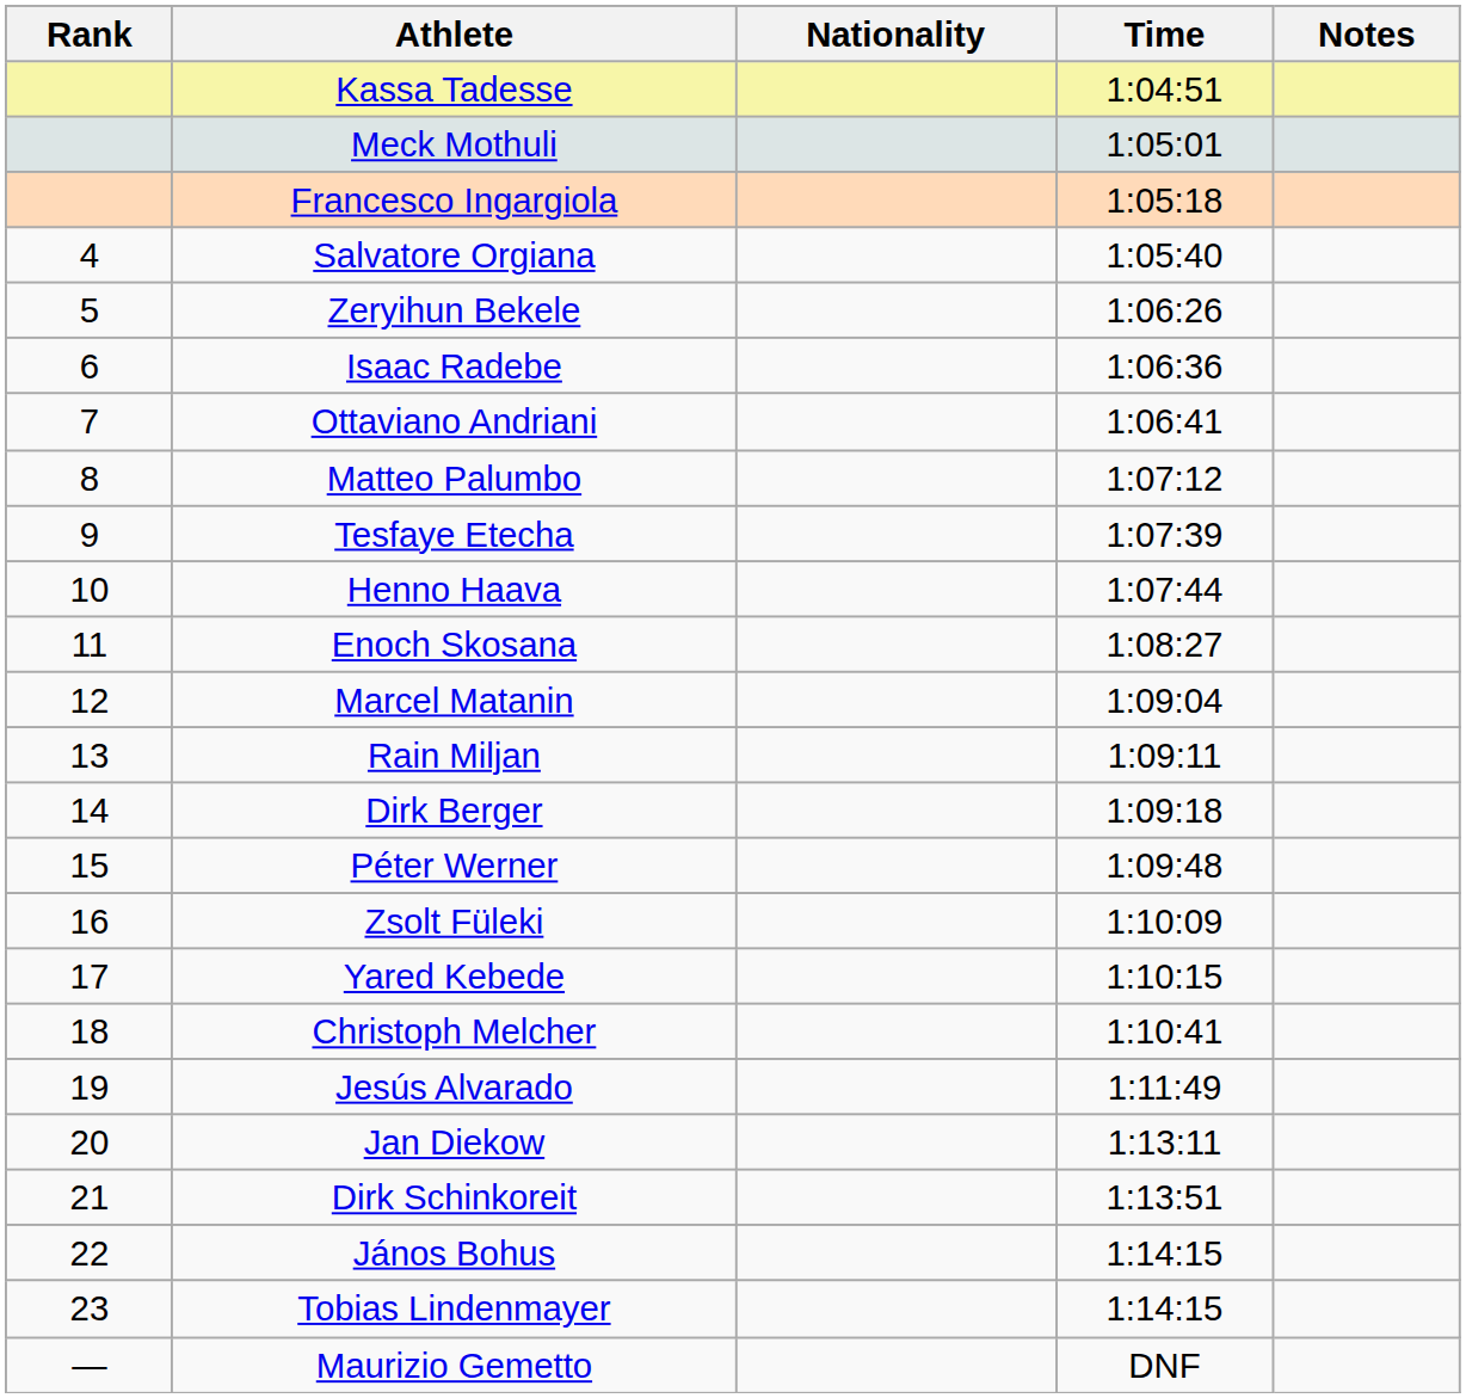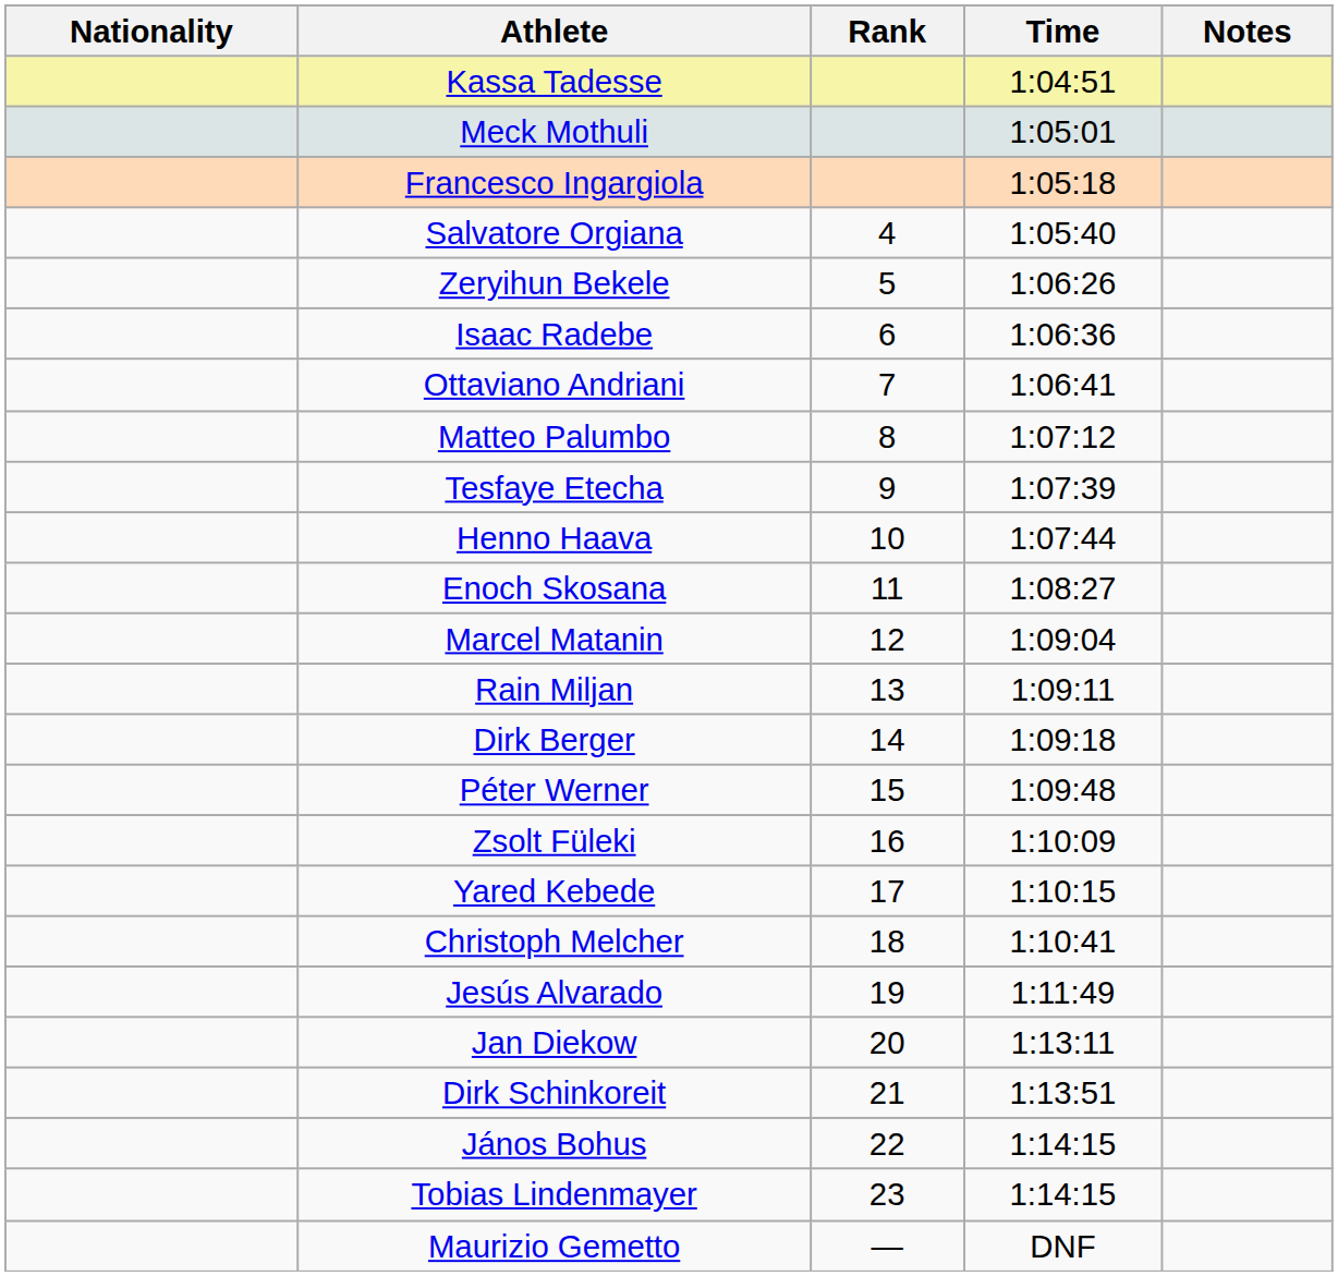 <table class="wikitable sortable" style=" text-align:center; font-size:95%;" width="50%">
 <tr>
+<th>Nationality</th>
+<th>Athlete</th>
 <th>Rank</th>
-<th>Athlete</th>
-<th>Nationality</th>
 <th>Time</th>
 <th>Notes</th>
 </tr>
 <tr bgcolor="#F7F6A8">
+<td></td>
+<td><a href='#'>Kassa Tadesse</a></td>
 <td align=center></td>
-<td><a href='#'>Kassa Tadesse</a></td>
-<td></td>
 <td>1:04:51</td>
 <td></td>
 </tr>
 <tr bgcolor="#DCE5E5">
+<td></td>
+<td><a href='#'>Meck Mothuli</a></td>
 <td align=center></td>
-<td><a href='#'>Meck Mothuli</a></td>
-<td></td>
 <td>1:05:01</td>
 <td></td>
 </tr>
 <tr bgcolor="#FFDAB9">
+<td></td>
+<td><a href='#'>Francesco Ingargiola</a></td>
 <td align=center></td>
-<td><a href='#'>Francesco Ingargiola</a></td>
-<td></td>
 <td>1:05:18</td>
 <td></td>
 </tr>
 <tr>
+<td></td>
+<td><a href='#'>Salvatore Orgiana</a></td>
 <td align=center>4</td>
-<td><a href='#'>Salvatore Orgiana</a></td>
-<td></td>
 <td>1:05:40</td>
 <td></td>
 </tr>
 <tr>
+<td></td>
+<td><a href='#'>Zeryihun Bekele</a></td>
 <td align=center>5</td>
-<td><a href='#'>Zeryihun Bekele</a></td>
-<td></td>
 <td>1:06:26</td>
 <td></td>
 </tr>
 <tr>
+<td></td>
+<td><a href='#'>Isaac Radebe</a></td>
 <td align=center>6</td>
-<td><a href='#'>Isaac Radebe</a></td>
-<td></td>
 <td>1:06:36</td>
 <td></td>
 </tr>
 <tr>
+<td></td>
+<td><a href='#'>Ottaviano Andriani</a></td>
 <td align=center>7</td>
-<td><a href='#'>Ottaviano Andriani</a></td>
-<td></td>
 <td>1:06:41</td>
 <td></td>
 </tr>
 <tr>
+<td></td>
+<td><a href='#'>Matteo Palumbo</a></td>
 <td align=center>8</td>
-<td><a href='#'>Matteo Palumbo</a></td>
-<td></td>
 <td>1:07:12</td>
 <td></td>
 </tr>
 <tr>
+<td></td>
+<td><a href='#'>Tesfaye Etecha</a></td>
 <td align=center>9</td>
-<td><a href='#'>Tesfaye Etecha</a></td>
-<td></td>
 <td>1:07:39</td>
 <td></td>
 </tr>
 <tr>
+<td></td>
+<td><a href='#'>Henno Haava</a></td>
 <td align=center>10</td>
-<td><a href='#'>Henno Haava</a></td>
-<td></td>
 <td>1:07:44</td>
 <td></td>
 </tr>
 <tr>
+<td></td>
+<td><a href='#'>Enoch Skosana</a></td>
 <td align=center>11</td>
-<td><a href='#'>Enoch Skosana</a></td>
-<td></td>
 <td>1:08:27</td>
 <td></td>
 </tr>
 <tr>
+<td></td>
+<td><a href='#'>Marcel Matanin</a></td>
 <td align=center>12</td>
-<td><a href='#'>Marcel Matanin</a></td>
-<td></td>
 <td>1:09:04</td>
 <td></td>
 </tr>
 <tr>
+<td></td>
+<td><a href='#'>Rain Miljan</a></td>
 <td align=center>13</td>
-<td><a href='#'>Rain Miljan</a></td>
-<td></td>
 <td>1:09:11</td>
 <td></td>
 </tr>
 <tr>
+<td></td>
+<td><a href='#'>Dirk Berger</a></td>
 <td align=center>14</td>
-<td><a href='#'>Dirk Berger</a></td>
-<td></td>
 <td>1:09:18</td>
 <td></td>
 </tr>
 <tr>
+<td></td>
+<td><a href='#'>Péter Werner</a></td>
 <td align=center>15</td>
-<td><a href='#'>Péter Werner</a></td>
-<td></td>
 <td>1:09:48</td>
 <td></td>
 </tr>
 <tr>
+<td></td>
+<td><a href='#'>Zsolt Füleki</a></td>
 <td align=center>16</td>
-<td><a href='#'>Zsolt Füleki</a></td>
-<td></td>
 <td>1:10:09</td>
 <td></td>
 </tr>
 <tr>
+<td></td>
+<td><a href='#'>Yared Kebede</a></td>
 <td align=center>17</td>
-<td><a href='#'>Yared Kebede</a></td>
-<td></td>
 <td>1:10:15</td>
 <td></td>
 </tr>
 <tr>
+<td></td>
+<td><a href='#'>Christoph Melcher</a></td>
 <td align=center>18</td>
-<td><a href='#'>Christoph Melcher</a></td>
-<td></td>
 <td>1:10:41</td>
 <td></td>
 </tr>
 <tr>
+<td></td>
+<td><a href='#'>Jesús Alvarado</a></td>
 <td align=center>19</td>
-<td><a href='#'>Jesús Alvarado</a></td>
-<td></td>
 <td>1:11:49</td>
 <td></td>
 </tr>
 <tr>
+<td></td>
+<td><a href='#'>Jan Diekow</a></td>
 <td align=center>20</td>
-<td><a href='#'>Jan Diekow</a></td>
-<td></td>
 <td>1:13:11</td>
 <td></td>
 </tr>
 <tr>
+<td></td>
+<td><a href='#'>Dirk Schinkoreit</a></td>
 <td align=center>21</td>
-<td><a href='#'>Dirk Schinkoreit</a></td>
-<td></td>
 <td>1:13:51</td>
 <td></td>
 </tr>
 <tr>
+<td></td>
+<td><a href='#'>János Bohus</a></td>
 <td align=center>22</td>
-<td><a href='#'>János Bohus</a></td>
-<td></td>
 <td>1:14:15</td>
 <td></td>
 </tr>
 <tr>
+<td></td>
+<td><a href='#'>Tobias Lindenmayer</a></td>
 <td align=center>23</td>
-<td><a href='#'>Tobias Lindenmayer</a></td>
-<td></td>
 <td>1:14:15</td>
 <td></td>
 </tr>
 <tr>
+<td></td>
+<td><a href='#'>Maurizio Gemetto</a></td>
 <td align=center>—</td>
-<td><a href='#'>Maurizio Gemetto</a></td>
-<td></td>
 <td>DNF</td>
 <td></td>
 </tr>
 </table>
